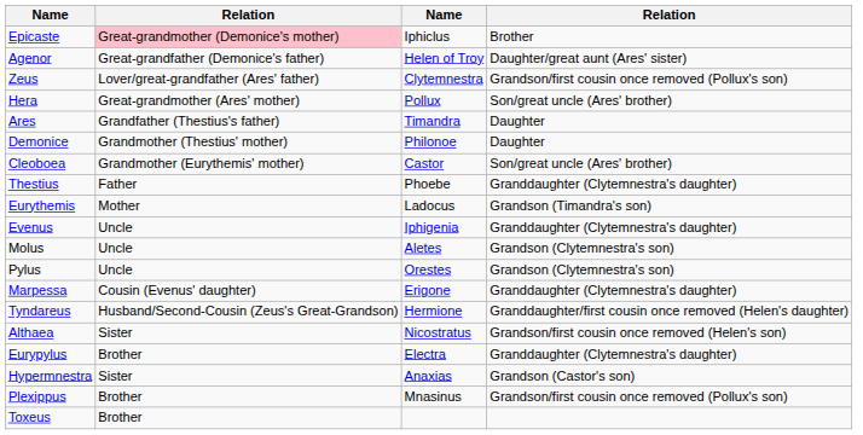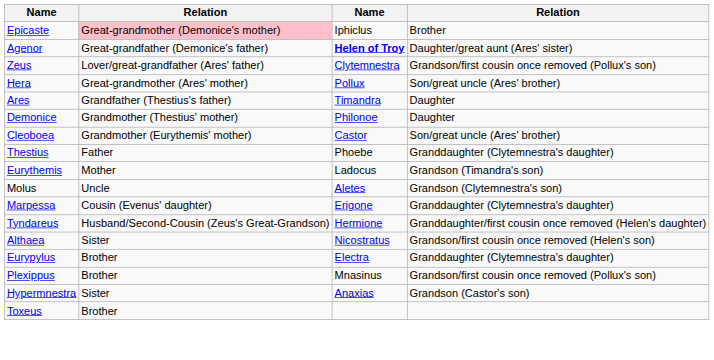 <table class="wikitable mw-collapsible">
 <tr>
 <th>Name</th>
 <th>Relation</th>
 <th>Name</th>
 <th>Relation</th>
 </tr>
 <tr>
 <td><a href='#'>Epicaste</a></td>
 <td style="background: pink;">Great-grandmother (Demonice's mother)</td>
 <td>Iphiclus</td>
 <td>Brother</td>
 </tr>
 <tr>
 <td><a href='#'>Agenor</a></td>
 <td>Great-grandfather (Demonice's father)</td>
-<td><a href='#'>Helen of Troy</a></td>
+<td><strong><a href='#'>Helen of Troy</a></strong></td>
 <td>Daughter/great aunt (Ares' sister)</td>
 </tr>
 <tr>
 <td><a href='#'>Zeus</a></td>
 <td>Lover/great-grandfather (Ares' father)</td>
 <td><a href='#'>Clytemnestra</a></td>
 <td>Grandson/first cousin once removed (Pollux's son)</td>
 </tr>
 <tr>
 <td><a href='#'>Hera</a></td>
 <td>Great-grandmother (Ares' mother)</td>
 <td><a href='#'>Pollux</a></td>
 <td>Son/great uncle (Ares' brother)</td>
 </tr>
 <tr>
 <td><a href='#'>Ares</a></td>
 <td>Grandfather (Thestius's father)</td>
 <td><a href='#'>Timandra</a></td>
 <td>Daughter</td>
 </tr>
 <tr>
 <td><a href='#'>Demonice</a></td>
 <td>Grandmother (Thestius' mother)</td>
 <td><a href='#'>Philonoe</a></td>
 <td>Daughter</td>
 </tr>
 <tr>
 <td><a href='#'>Cleoboea</a></td>
 <td>Grandmother (Eurythemis' mother)</td>
 <td><a href='#'>Castor</a></td>
 <td>Son/great uncle (Ares' brother)</td>
 </tr>
 <tr>
 <td><a href='#'>Thestius</a></td>
 <td>Father</td>
 <td>Phoebe</td>
 <td>Granddaughter (Clytemnestra's daughter)</td>
 </tr>
 <tr>
 <td><a href='#'>Eurythemis</a></td>
 <td>Mother</td>
 <td>Ladocus</td>
 <td>Grandson (Timandra's son)</td>
 </tr>
 <tr>
-<td><a href='#'>Evenus</a></td>
-<td>Uncle</td>
-<td><a href='#'>Iphigenia</a></td>
-<td>Granddaughter (Clytemnestra's daughter)</td>
-</tr>
-<tr>
 <td>Molus</td>
 <td>Uncle</td>
 <td><a href='#'>Aletes</a></td>
-<td>Grandson (Clytemnestra's son)</td>
-</tr>
-<tr>
-<td>Pylus</td>
-<td>Uncle</td>
-<td><a href='#'>Orestes</a></td>
 <td>Grandson (Clytemnestra's son)</td>
 </tr>
 <tr>
 <td><a href='#'>Marpessa</a></td>
 <td>Cousin (Evenus' daughter)</td>
 <td><a href='#'>Erigone</a></td>
 <td>Granddaughter (Clytemnestra's daughter)</td>
 </tr>
 <tr>
 <td><a href='#'>Tyndareus</a></td>
 <td>Husband/Second-Cousin (Zeus's Great-Grandson)</td>
 <td><a href='#'>Hermione</a></td>
 <td>Granddaughter/first cousin once removed (Helen's daughter)</td>
 </tr>
 <tr>
 <td><a href='#'>Althaea</a></td>
 <td>Sister</td>
 <td><a href='#'>Nicostratus</a></td>
 <td>Grandson/first cousin once removed (Helen's son)</td>
 </tr>
 <tr>
 <td><a href='#'>Eurypylus</a></td>
 <td>Brother</td>
 <td><a href='#'>Electra</a></td>
 <td>Granddaughter (Clytemnestra's daughter)</td>
 </tr>
 <tr>
+<td><a href='#'>Plexippus</a></td>
+<td>Brother</td>
+<td>Mnasinus</td>
+<td>Grandson/first cousin once removed (Pollux's son)</td>
+</tr>
+<tr>
 <td><a href='#'>Hypermnestra</a></td>
 <td>Sister</td>
 <td><a href='#'>Anaxias</a></td>
 <td>Grandson (Castor's son)</td>
-</tr>
-<tr>
-<td><a href='#'>Plexippus</a></td>
-<td>Brother</td>
-<td>Mnasinus</td>
-<td>Grandson/first cousin once removed (Pollux's son)</td>
 </tr>
 <tr>
 <td><a href='#'>Toxeus</a></td>
 <td>Brother</td>
 <td></td>
 <td></td>
 </tr>
 </table>
